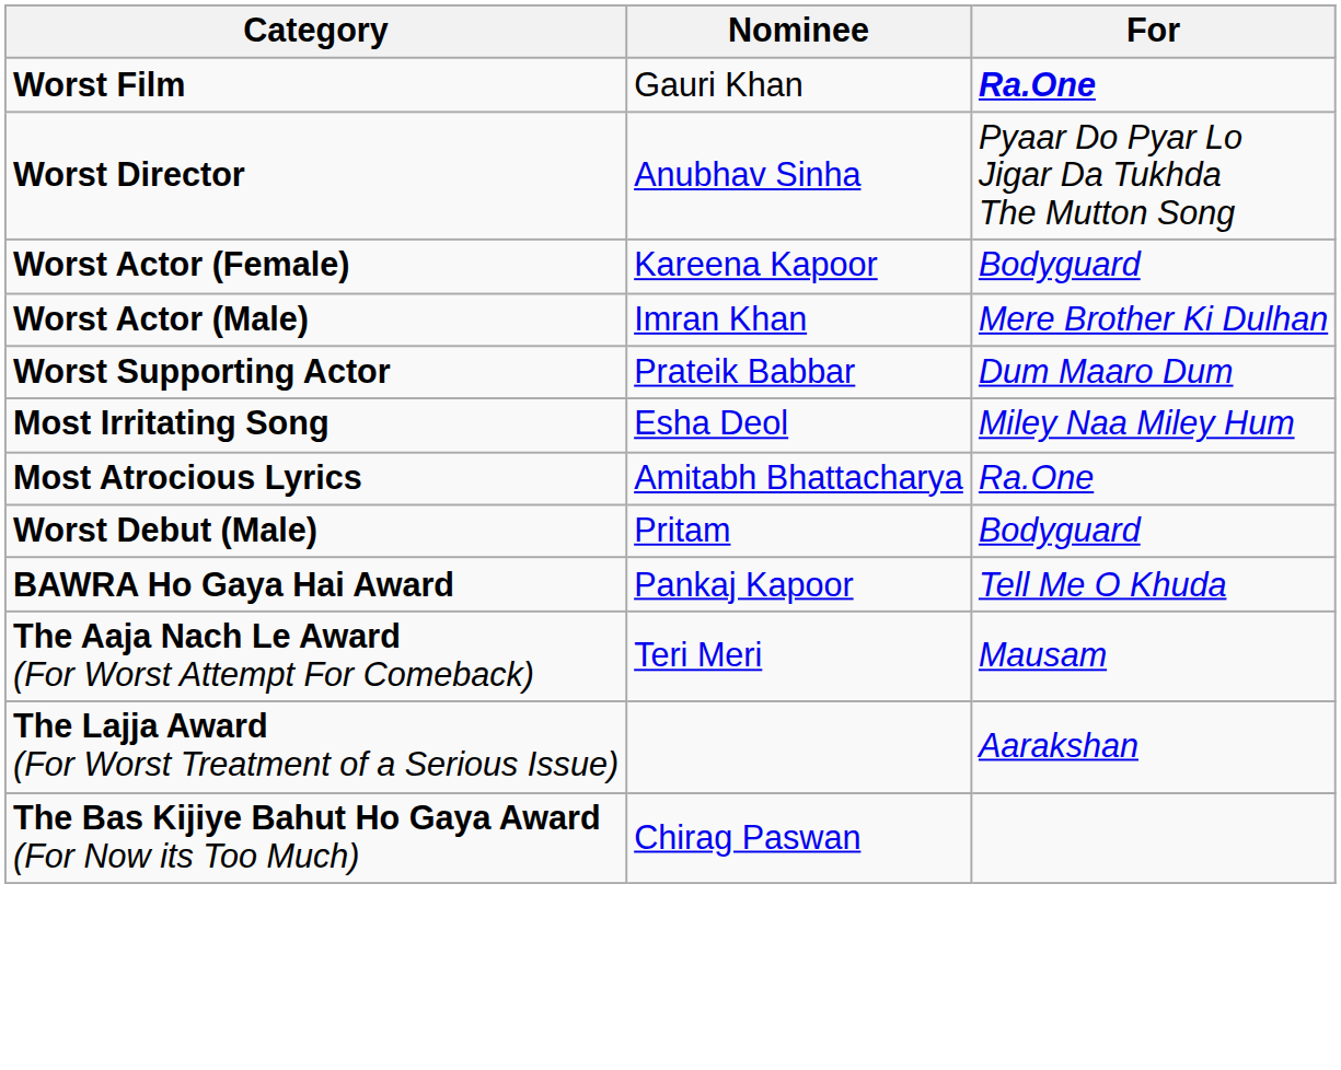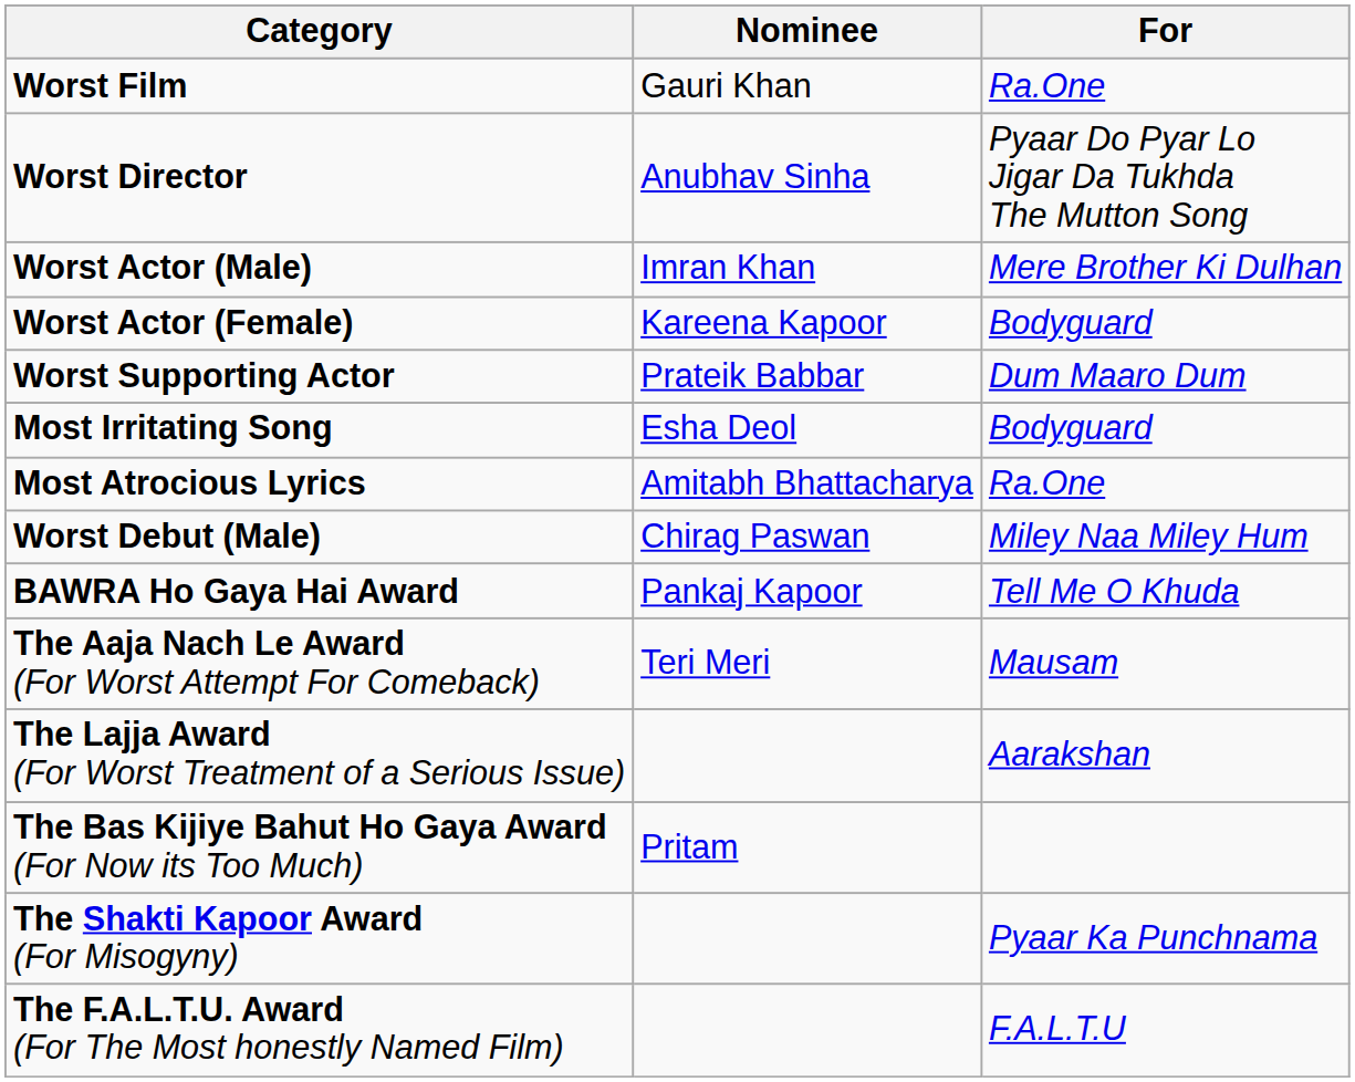 <table class="wikitable">
 <tr style="background:#b0c4de; text-align:center;">
 <th>Category</th>
 <th>Nominee</th>
 <th>For</th>
 </tr>
 <tr>
 <td><strong>Worst Film</strong></td>
 <td>Gauri Khan</td>
-<td><strong><em><a href='#'>Ra.One</a></em></strong></td>
+<td><em><a href='#'>Ra.One</a></em></td>
 </tr>
 <tr>
 <td><strong>Worst Director</strong></td>
 <td><a href='#'>Anubhav Sinha</a></td>
 <td><em>Pyaar Do Pyar Lo</em><br><em>Jigar Da Tukhda</em><br><em>The Mutton Song</em></td>
 </tr>
 <tr>
+<td><strong>Worst Actor (Male)</strong></td>
+<td><a href='#'>Imran Khan</a></td>
+<td><em><a href='#'>Mere Brother Ki Dulhan</a></em></td>
+</tr>
+<tr>
 <td><strong>Worst Actor (Female)</strong></td>
 <td><a href='#'>Kareena Kapoor</a></td>
 <td><em><a href='#'>Bodyguard</a></em></td>
-</tr>
-<tr>
-<td><strong>Worst Actor (Male)</strong></td>
-<td><a href='#'>Imran Khan</a></td>
-<td><em><a href='#'>Mere Brother Ki Dulhan</a></em></td>
 </tr>
 <tr>
 <td><strong>Worst Supporting Actor</strong></td>
 <td><a href='#'>Prateik Babbar</a></td>
 <td><em><a href='#'>Dum Maaro Dum</a></em></td>
 </tr>
 <tr>
 <td><strong>Most Irritating Song</strong></td>
 <td><a href='#'>Esha Deol</a></td>
-<td><em><a href='#'>Miley Naa Miley Hum</a></em></td>
+<td><em><a href='#'>Bodyguard</a></em></td>
 </tr>
 <tr>
 <td><strong>Most Atrocious Lyrics</strong></td>
 <td><a href='#'>Amitabh Bhattacharya</a></td>
 <td><em><a href='#'>Ra.One</a></em></td>
 </tr>
 <tr>
 <td><strong>Worst Debut (Male)</strong></td>
-<td><a href='#'>Pritam</a></td>
-<td><em><a href='#'>Bodyguard</a></em></td>
+<td><a href='#'>Chirag Paswan</a></td>
+<td><em><a href='#'>Miley Naa Miley Hum</a></em></td>
 </tr>
 <tr>
 <td><strong>BAWRA Ho Gaya Hai Award</strong></td>
 <td><a href='#'>Pankaj Kapoor</a></td>
 <td><em><a href='#'>Tell Me O Khuda</a></em></td>
 </tr>
 <tr>
 <td><strong>The Aaja Nach Le Award</strong><br><em>(For Worst Attempt For Comeback)</em></td>
 <td><a href='#'>Teri Meri</a></td>
 <td><em><a href='#'>Mausam</a></em></td>
 </tr>
 <tr>
 <td><strong>The Lajja Award</strong><br><em>(For Worst Treatment of a Serious Issue)</em></td>
 <td></td>
 <td><em><a href='#'>Aarakshan</a></em></td>
 </tr>
 <tr>
 <td><strong>The Bas Kijiye Bahut Ho Gaya Award</strong><br><em>(For Now its Too Much)</em></td>
-<td><a href='#'>Chirag Paswan</a></td>
+<td><a href='#'>Pritam</a></td>
 <td></td>
 </tr>
+<tr>
+<td><strong>The <a href='#'>Shakti Kapoor</a> Award</strong><br><em>(For Misogyny)</em></td>
+<td></td>
+<td><em><a href='#'>Pyaar Ka Punchnama</a></em></td>
+</tr>
+<tr>
+<td><strong>The F.A.L.T.U. Award</strong><br><em>(For The Most honestly Named Film)</em></td>
+<td></td>
+<td><em><a href='#'>F.A.L.T.U</a></em></td>
+</tr>
 </table>
